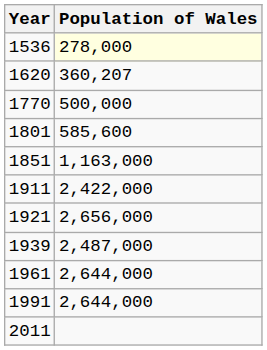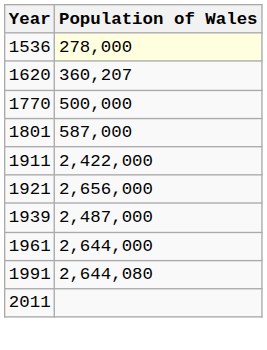 <table class="wikitable floatright">
 <tr>
 <th>Year</th>
 <th>Population of Wales</th>
 </tr>
 <tr>
 <td>1536</td>
 <td style="background: lightyellow;">278,000</td>
 </tr>
 <tr>
 <td>1620</td>
 <td>360,207</td>
 </tr>
 <tr>
 <td>1770</td>
 <td>500,000</td>
 </tr>
 <tr>
 <td>1801</td>
-<td>585,600</td>
-</tr>
-<tr>
-<td>1851</td>
-<td>1,163,000</td>
+<td>587,000</td>
 </tr>
 <tr>
 <td>1911</td>
 <td>2,422,000</td>
 </tr>
 <tr>
 <td>1921</td>
 <td>2,656,000</td>
 </tr>
 <tr>
 <td>1939</td>
 <td>2,487,000</td>
 </tr>
 <tr>
 <td>1961</td>
 <td>2,644,000</td>
 </tr>
 <tr>
 <td>1991</td>
-<td>2,644,000</td>
+<td>2,644,080</td>
 </tr>
 <tr>
 <td>2011</td>
 <td></td>
 </tr>
 </table>
